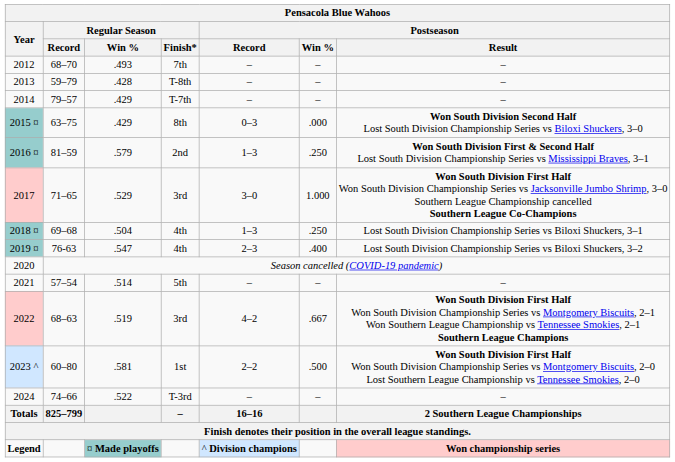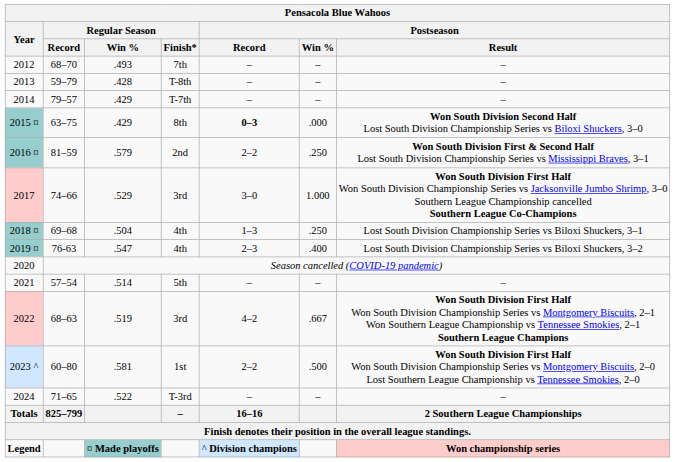 <table class="wikitable" style="margin: 1em auto 1em auto; font-size: 95%; text-align:center;">
 <tr>
 <th colspan="9">Pensacola Blue Wahoos</th>
 </tr>
 <tr>
 <th rowspan="2">Year</th>
 <th colspan="3">Regular Season</th>
 <th colspan="6">Postseason</th>
 </tr>
 <tr>
 <th>Record</th>
 <th>Win %</th>
 <th>Finish*</th>
 <th>Record</th>
 <th>Win %</th>
 <th>Result</th>
 </tr>
 <tr>
 <td>2012</td>
 <td>68–70</td>
 <td>.493</td>
 <td>7th</td>
 <td>–</td>
 <td>–</td>
 <td>–</td>
 </tr>
 <tr>
 <td>2013</td>
 <td>59–79</td>
 <td>.428</td>
 <td>T-8th</td>
 <td>–</td>
 <td>–</td>
 <td>–</td>
 </tr>
 <tr>
 <td>2014</td>
 <td>79–57</td>
 <td>.429</td>
 <td>T-7th</td>
 <td>–</td>
 <td>–</td>
 <td>–</td>
 </tr>
 <tr>
 <td bgcolor="#96CDCD">2015 ¤</td>
 <td>63–75</td>
 <td>.429</td>
 <td>8th</td>
-<td>0–3</td>
+<td><strong>0–3</strong></td>
 <td>.000</td>
 <td><strong>Won South Division Second Half</strong><br>Lost South Division Championship Series vs <a href='#'>Biloxi Shuckers</a>, 3–0</td>
 </tr>
 <tr>
 <td bgcolor="#96CDCD">2016 ¤</td>
 <td>81–59</td>
 <td>.579</td>
 <td>2nd</td>
-<td>1–3</td>
+<td>2–2</td>
 <td>.250</td>
 <td><strong>Won South Division First & Second Half</strong><br>Lost South Division Championship Series vs <a href='#'>Mississippi Braves</a>, 3–1</td>
 </tr>
 <tr>
 <td bgcolor="#ffcccc">2017 </td>
-<td>71–65</td>
+<td>74–66</td>
 <td>.529</td>
 <td>3rd</td>
 <td>3–0</td>
 <td>1.000</td>
 <td><strong>Won South Division First Half</strong><br>Won South Division Championship Series vs <a href='#'>Jacksonville Jumbo Shrimp</a>, 3–0<br>Southern League Championship cancelled<br><strong>Southern League Co-Champions</strong></td>
 </tr>
 <tr>
 <td bgcolor="#96CDCD">2018 ¤</td>
 <td>69–68</td>
 <td>.504</td>
 <td>4th</td>
 <td>1–3</td>
 <td>.250</td>
 <td>Lost South Division Championship Series vs Biloxi Shuckers, 3–1 <br></td>
 </tr>
 <tr>
 <td bgcolor="#96CDCD">2019 ¤</td>
 <td>76-63</td>
 <td>.547</td>
 <td>4th</td>
 <td>2–3</td>
 <td>.400</td>
 <td>Lost South Division Championship Series vs Biloxi Shuckers, 3–2 <br></td>
 </tr>
 <tr>
 <td>2020</td>
 <td colspan="8"><em>Season cancelled (<a href='#'>COVID-19 pandemic</a>)</em></td>
 </tr>
 <tr>
 <td>2021</td>
 <td>57–54</td>
 <td>.514</td>
 <td>5th</td>
 <td>–</td>
 <td>–</td>
 <td>–</td>
 </tr>
 <tr>
 <td bgcolor="#ffcccc">2022 </td>
 <td>68–63</td>
 <td>.519</td>
 <td>3rd</td>
 <td>4–2</td>
 <td>.667</td>
 <td><strong>Won South Division First Half</strong><br>Won South Division Championship Series vs <a href='#'>Montgomery Biscuits</a>, 2–1<br>Won Southern League Championship vs <a href='#'>Tennessee Smokies</a>, 2–1<br><strong>Southern League Champions</strong></td>
 </tr>
 <tr>
 <td bgcolor="#D0E7FF">2023 ^</td>
 <td>60–80</td>
 <td>.581</td>
 <td>1st</td>
 <td>2–2</td>
 <td>.500</td>
 <td><strong>Won South Division First Half</strong><br>Won South Division Championship Series vs <a href='#'>Montgomery Biscuits</a>, 2–0<br>Lost Southern League Championship vs <a href='#'>Tennessee Smokies</a>, 2–0</td>
 </tr>
 <tr>
 <td>2024</td>
-<td>74–66</td>
+<td>71–65</td>
 <td>.522</td>
 <td>T-3rd</td>
 <td>–</td>
 <td>–</td>
 <td>–</td>
 </tr>
 <tr>
 <th>Totals</th>
 <th>825–799</th>
 <th></th>
 <th>–</th>
 <th>16–16</th>
 <th></th>
 <th><strong>2 Southern League Championships</strong></th>
 </tr>
 <tr>
 <th colspan="9"> Finish denotes their position in the overall league standings.<br></th>
 </tr>
 <tr>
 <td><strong>Legend</strong></td>
 <td> </td>
 <td bgcolor="#96CDCD">¤ <strong>Made playoffs</strong></td>
 <td> </td>
 <td bgcolor="#D0E7FF">^ <strong>Division champions</strong></td>
 <td> </td>
 <td bgcolor="#ffcccc"> <strong>Won championship series</strong></td>
 </tr>
 </table>
